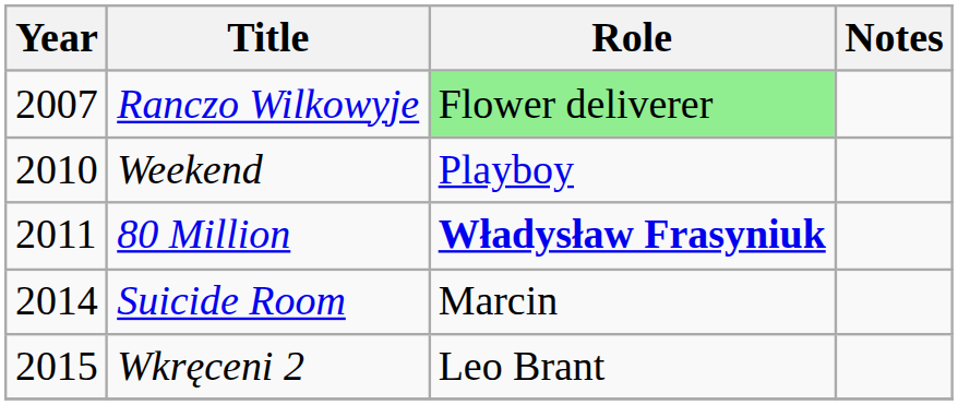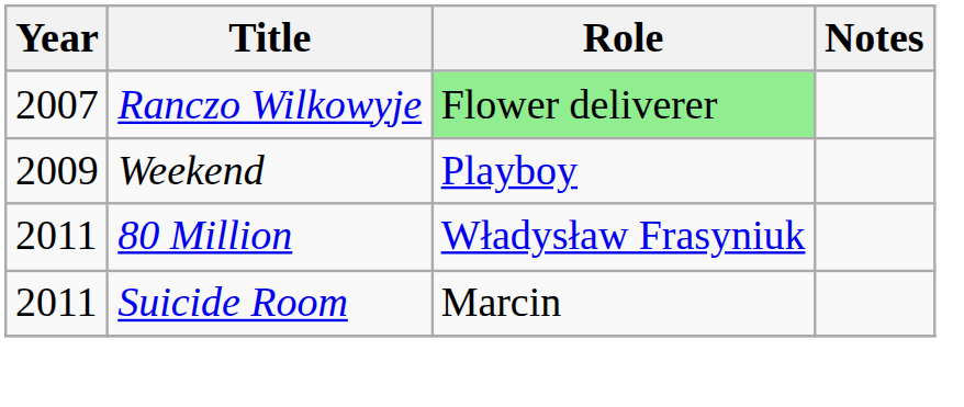 <table class="wikitable sortable">
 <tr>
 <th>Year</th>
 <th>Title</th>
 <th>Role</th>
 <th class="unsortable">Notes</th>
 </tr>
 <tr>
 <td>2007</td>
 <td><em><a href='#'>Ranczo Wilkowyje</a></em></td>
 <td style="background: lightgreen;">Flower deliverer</td>
 <td></td>
 </tr>
 <tr>
-<td>2010</td>
+<td>2009</td>
 <td><em>Weekend</em></td>
 <td><a href='#'>Playboy</a></td>
 <td></td>
 </tr>
 <tr>
 <td>2011</td>
 <td><em><a href='#'>80 Million</a></em></td>
-<td><strong><a href='#'>Władysław Frasyniuk</a></strong></td>
+<td><a href='#'>Władysław Frasyniuk</a></td>
 <td></td>
 </tr>
 <tr>
-<td>2014</td>
+<td>2011</td>
 <td><em><a href='#'>Suicide Room</a></em></td>
 <td>Marcin</td>
 <td></td>
 </tr>
 <tr>
-<td>2015</td>
-<td><em>Wkręceni 2</em></td>
-<td>Leo Brant</td>
-<td></td>
-</tr>
-<tr>
 </tr>
 </table>
